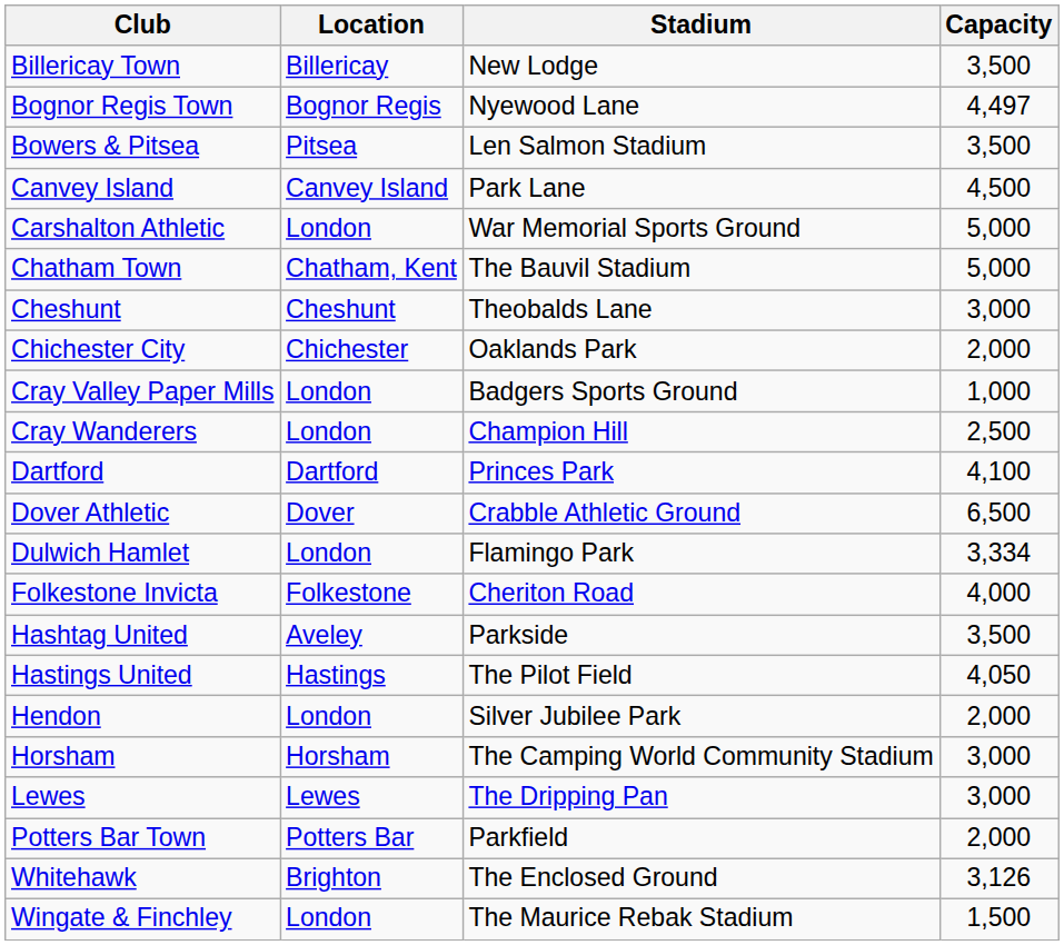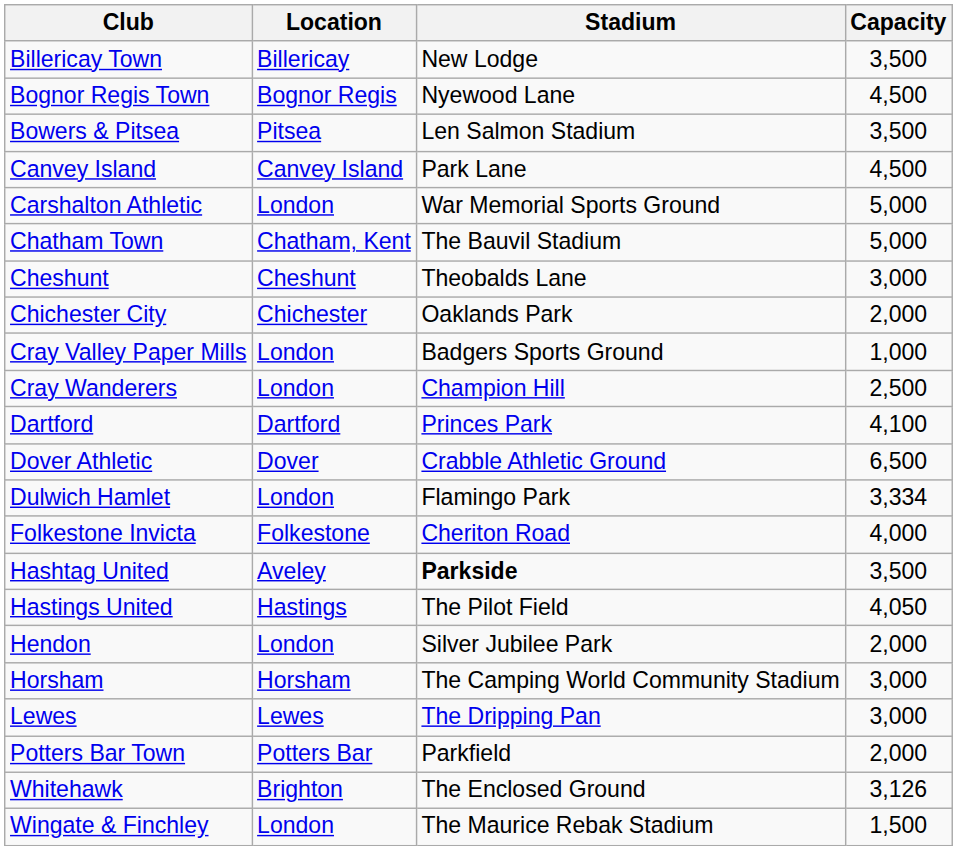 <table class="wikitable sortable">
 <tr>
 <th>Club</th>
 <th>Location</th>
 <th>Stadium</th>
 <th>Capacity</th>
 </tr>
 <tr>
 <td><a href='#'>Billericay Town</a></td>
 <td><a href='#'>Billericay</a></td>
 <td>New Lodge</td>
 <td style="text-align:center;">3,500</td>
 </tr>
 <tr>
 <td><a href='#'>Bognor Regis Town</a></td>
 <td><a href='#'>Bognor Regis</a></td>
 <td>Nyewood Lane</td>
-<td style="text-align:center;">4,497</td>
+<td style="text-align:center;">4,500</td>
 </tr>
 <tr>
 <td><a href='#'>Bowers & Pitsea</a></td>
 <td><a href='#'>Pitsea</a></td>
 <td>Len Salmon Stadium</td>
 <td style="text-align:center;">3,500</td>
 </tr>
 <tr>
 <td><a href='#'>Canvey Island</a></td>
 <td><a href='#'>Canvey Island</a></td>
 <td>Park Lane</td>
 <td style="text-align:center;">4,500</td>
 </tr>
 <tr>
 <td><a href='#'>Carshalton Athletic</a></td>
 <td><a href='#'>London</a> </td>
 <td>War Memorial Sports Ground</td>
 <td style="text-align:center;">5,000</td>
 </tr>
 <tr>
 <td><a href='#'>Chatham Town</a></td>
 <td><a href='#'>Chatham, Kent</a></td>
 <td>The Bauvil Stadium</td>
 <td align="center">5,000</td>
 </tr>
 <tr>
 <td><a href='#'>Cheshunt</a></td>
 <td><a href='#'>Cheshunt</a></td>
 <td>Theobalds Lane</td>
 <td align="center">3,000</td>
 </tr>
 <tr>
 <td><a href='#'>Chichester City</a></td>
 <td><a href='#'>Chichester</a></td>
 <td>Oaklands Park</td>
 <td align="center">2,000</td>
 </tr>
 <tr>
 <td><a href='#'>Cray Valley Paper Mills</a></td>
 <td><a href='#'>London</a> </td>
 <td>Badgers Sports Ground</td>
 <td align="center">1,000</td>
 </tr>
 <tr>
 <td><a href='#'>Cray Wanderers</a></td>
 <td><a href='#'>London</a> </td>
 <td><a href='#'>Champion Hill</a></td>
 <td style="text-align:center;">2,500</td>
 </tr>
 <tr>
 <td><a href='#'>Dartford</a></td>
 <td><a href='#'>Dartford</a></td>
 <td><a href='#'>Princes Park</a></td>
 <td align="center">4,100</td>
 </tr>
 <tr>
 <td><a href='#'>Dover Athletic</a></td>
 <td><a href='#'>Dover</a></td>
 <td><a href='#'>Crabble Athletic Ground</a></td>
 <td align="center">6,500</td>
 </tr>
 <tr>
 <td><a href='#'>Dulwich Hamlet</a></td>
 <td><a href='#'>London</a> </td>
 <td>Flamingo Park</td>
 <td align="center">3,334</td>
 </tr>
 <tr>
 <td><a href='#'>Folkestone Invicta</a></td>
 <td><a href='#'>Folkestone</a></td>
 <td><a href='#'>Cheriton Road</a></td>
 <td style="text-align:center;">4,000</td>
 </tr>
 <tr>
 <td><a href='#'>Hashtag United</a></td>
 <td><a href='#'>Aveley</a></td>
-<td>Parkside</td>
+<td><strong>Parkside</strong></td>
 <td style="text-align:center;">3,500</td>
 </tr>
 <tr>
 <td><a href='#'>Hastings United</a></td>
 <td><a href='#'>Hastings</a></td>
 <td>The Pilot Field</td>
 <td style="text-align:center;">4,050</td>
 </tr>
 <tr>
 <td><a href='#'>Hendon</a></td>
 <td><a href='#'>London</a> </td>
 <td>Silver Jubilee Park</td>
 <td align="center">2,000</td>
 </tr>
 <tr>
 <td><a href='#'>Horsham</a></td>
 <td><a href='#'>Horsham</a></td>
 <td>The Camping World Community Stadium</td>
 <td style="text-align:center;">3,000</td>
 </tr>
 <tr>
 <td><a href='#'>Lewes</a></td>
 <td><a href='#'>Lewes</a></td>
 <td><a href='#'>The Dripping Pan</a></td>
 <td style="text-align:center;">3,000</td>
 </tr>
 <tr>
 <td><a href='#'>Potters Bar Town</a></td>
 <td><a href='#'>Potters Bar</a></td>
 <td>Parkfield</td>
 <td style="text-align:center;">2,000</td>
 </tr>
 <tr>
 <td><a href='#'>Whitehawk</a></td>
 <td><a href='#'>Brighton</a> </td>
 <td>The Enclosed Ground</td>
 <td align="center">3,126</td>
 </tr>
 <tr>
 <td><a href='#'>Wingate & Finchley</a></td>
 <td><a href='#'>London</a> </td>
 <td>The Maurice Rebak Stadium</td>
 <td style="text-align:center;">1,500</td>
 </tr>
 </table>
